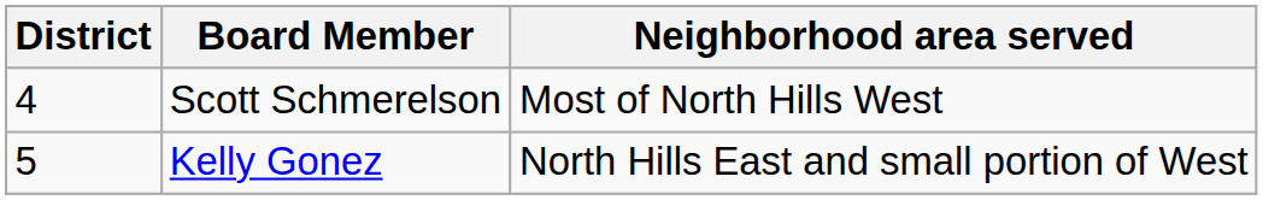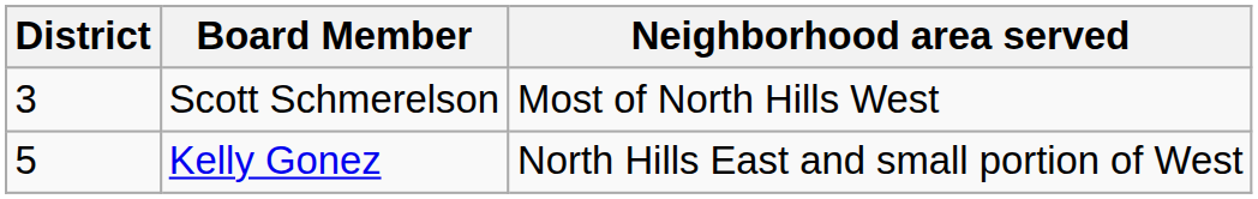 <table class="wikitable">
 <tr>
 <th>District</th>
 <th>Board Member</th>
 <th>Neighborhood area served</th>
 </tr>
 <tr>
-<td>4</td>
+<td>3</td>
 <td>Scott Schmerelson</td>
 <td>Most of North Hills West</td>
 </tr>
 <tr>
 <td>5</td>
 <td><a href='#'>Kelly Gonez</a></td>
 <td>North Hills East and small portion of West</td>
 </tr>
 </table>
